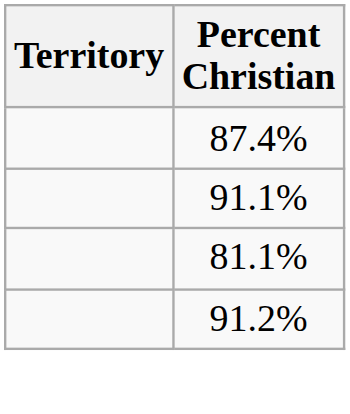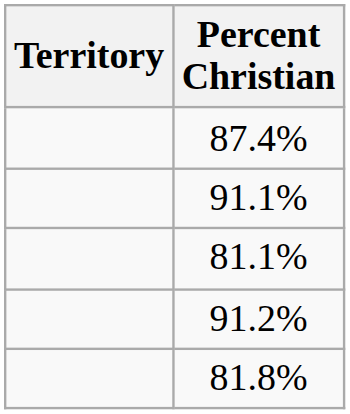 <table class="wikitable sortable">
 <tr valign="top">
 <th style="vertical-align:middle;"><strong>Territory</strong></th>
 <th>Percent<br>Christian</th>
 </tr>
 <tr>
 <td align=left></td>
 <td align=center>87.4%</td>
 </tr>
 <tr>
 <td align=left></td>
 <td align=center>91.1%</td>
 </tr>
 <tr>
 <td align=left></td>
 <td align=center>81.1%</td>
 </tr>
 <tr>
 <td align=left></td>
 <td align=center>91.2%</td>
 </tr>
+<tr>
+<td align=left></td>
+<td align=center>81.8%</td>
+</tr>
 </table>
